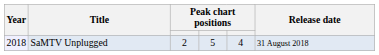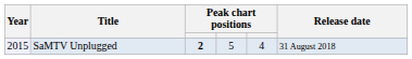 <table class="wikitable">
 <tr class="hintergrundfarbe8">
 <th rowspan="2">Year</th>
 <th width="300" rowspan="2">Title</th>
 <th colspan="3">Peak chart positions</th>
 <th width="255" rowspan="2">Release date</th>
 </tr>
 <tr class="hintergrundfarbe8">
 <th width="50"></th>
 <th width="50"></th>
 <th width="50"></th>
 </tr>
 <tr bgcolor="#E1E9F3">
-<td bgcolor="#f0f0ff">2018</td>
+<td bgcolor="#f0f0ff">2015</td>
 <td>SaMTV Unplugged</td>
-<td align="center" >2</td>
+<td align="center" ><strong>2</strong></td>
 <td align="center" >5</td>
 <td align="center" >4</td>
 <td><small>31 August 2018</small></td>
 </tr>
 </table>
